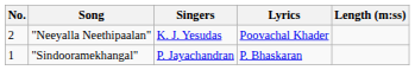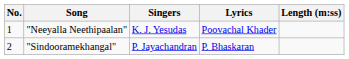 <table class="wikitable" style="font-size:95%;">
 <tr>
 <th>No.</th>
 <th>Song</th>
 <th>Singers</th>
 <th>Lyrics</th>
 <th>Length (m:ss)</th>
 </tr>
 <tr>
-<td>2</td>
+<td>1</td>
 <td>"Neeyalla Neethipaalan"</td>
 <td><a href='#'>K. J. Yesudas</a></td>
 <td><a href='#'>Poovachal Khader</a></td>
 <td></td>
 </tr>
 <tr>
-<td>1</td>
+<td>2</td>
 <td>"Sindooramekhangal"</td>
 <td><a href='#'>P. Jayachandran</a></td>
 <td><a href='#'>P. Bhaskaran</a></td>
 <td></td>
 </tr>
 </table>
